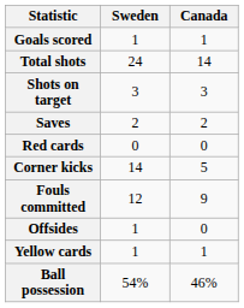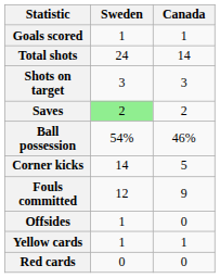 <table class="wikitable plainrowheaders" style="text-align:center">
 <tr>
 <th scope="col" style="width:100px">Statistic</th>
 <th scope="col" style="width:70px">Sweden</th>
 <th scope="col" style="width:70px">Canada</th>
 </tr>
 <tr>
 <th scope=row>Goals scored</th>
 <td>1</td>
 <td>1</td>
 </tr>
 <tr>
 <th scope=row>Total shots</th>
 <td>24</td>
 <td>14</td>
 </tr>
 <tr>
 <th scope=row>Shots on target</th>
 <td>3</td>
 <td>3</td>
 </tr>
 <tr>
 <th scope=row>Saves</th>
-<td>2</td>
+<td style="background: lightgreen;">2</td>
 <td>2</td>
 </tr>
 <tr>
-<th scope=row>Red cards</th>
-<td>0</td>
-<td>0</td>
+<th scope=row>Ball possession</th>
+<td>54%</td>
+<td>46%</td>
 </tr>
 <tr>
 <th scope=row>Corner kicks</th>
 <td>14</td>
 <td>5</td>
 </tr>
 <tr>
 <th scope=row>Fouls committed</th>
 <td>12</td>
 <td>9</td>
 </tr>
 <tr>
 <th scope=row>Offsides</th>
 <td>1</td>
 <td>0</td>
 </tr>
 <tr>
 <th scope=row>Yellow cards</th>
 <td>1</td>
 <td>1</td>
 </tr>
 <tr>
-<th scope=row>Ball possession</th>
-<td>54%</td>
-<td>46%</td>
+<th scope=row>Red cards</th>
+<td>0</td>
+<td>0</td>
 </tr>
 </table>
